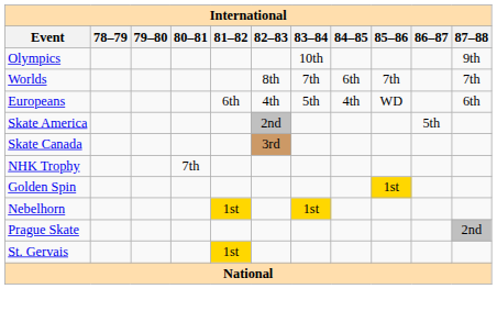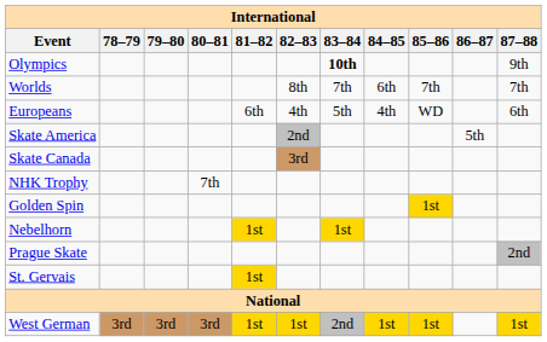 <table class="wikitable" style="text-align:center">
 <tr>
 <th style="background-color: #ffdead; " colspan=11 align=center>International</th>
 </tr>
 <tr>
 <th>Event</th>
 <th>78–79</th>
 <th>79–80</th>
 <th>80–81</th>
 <th>81–82</th>
 <th>82–83</th>
 <th>83–84</th>
 <th>84–85</th>
 <th>85–86</th>
 <th>86–87</th>
 <th>87–88</th>
 </tr>
 <tr>
 <td align=left><a href='#'>Olympics</a></td>
 <td></td>
 <td></td>
 <td></td>
 <td></td>
 <td></td>
-<td>10th</td>
+<td><strong>10th</strong></td>
 <td></td>
 <td></td>
 <td></td>
 <td>9th</td>
 </tr>
 <tr>
 <td align=left><a href='#'>Worlds</a></td>
 <td></td>
 <td></td>
 <td></td>
 <td></td>
 <td>8th</td>
 <td>7th</td>
 <td>6th</td>
 <td>7th</td>
 <td></td>
 <td>7th</td>
 </tr>
 <tr>
 <td align=left><a href='#'>Europeans</a></td>
 <td></td>
 <td></td>
 <td></td>
 <td>6th</td>
 <td>4th</td>
 <td>5th</td>
 <td>4th</td>
 <td>WD</td>
 <td></td>
 <td>6th</td>
 </tr>
 <tr>
 <td align=left><a href='#'>Skate America</a></td>
 <td></td>
 <td></td>
 <td></td>
 <td></td>
 <td bgcolor=silver>2nd</td>
 <td></td>
 <td></td>
 <td></td>
 <td align=center>5th</td>
 <td></td>
 </tr>
 <tr>
 <td align=left><a href='#'>Skate Canada</a></td>
 <td></td>
 <td></td>
 <td></td>
 <td></td>
 <td bgcolor=cc9966>3rd</td>
 <td></td>
 <td></td>
 <td></td>
 <td></td>
 <td></td>
 </tr>
 <tr>
 <td align=left><a href='#'>NHK Trophy</a></td>
 <td></td>
 <td></td>
 <td>7th</td>
 <td></td>
 <td></td>
 <td></td>
 <td></td>
 <td></td>
 <td></td>
 <td></td>
 </tr>
 <tr>
 <td align=left><a href='#'>Golden Spin</a></td>
 <td></td>
 <td></td>
 <td></td>
 <td></td>
 <td></td>
 <td></td>
 <td></td>
 <td bgcolor=gold>1st</td>
 <td></td>
 <td></td>
 </tr>
 <tr>
 <td align=left><a href='#'>Nebelhorn</a></td>
 <td></td>
 <td></td>
 <td></td>
 <td bgcolor=gold>1st</td>
 <td></td>
 <td bgcolor=gold>1st</td>
 <td></td>
 <td></td>
 <td></td>
 <td></td>
 </tr>
 <tr>
 <td align=left><a href='#'>Prague Skate</a></td>
 <td></td>
 <td></td>
 <td></td>
 <td></td>
 <td></td>
 <td></td>
 <td></td>
 <td></td>
 <td></td>
 <td bgcolor=silver>2nd</td>
 </tr>
 <tr>
 <td align=left><a href='#'>St. Gervais</a></td>
 <td></td>
 <td></td>
 <td></td>
 <td bgcolor=gold>1st</td>
 <td></td>
 <td></td>
 <td></td>
 <td></td>
 <td></td>
 <td></td>
 </tr>
 <tr>
 <th style="background-color: #ffdead; " colspan=11 align=center>National</th>
 </tr>
+<tr>
+<td align=left><a href='#'>West German</a></td>
+<td bgcolor=cc9966>3rd</td>
+<td bgcolor=cc9966>3rd</td>
+<td bgcolor=cc9966>3rd</td>
+<td bgcolor=gold>1st</td>
+<td bgcolor=gold>1st</td>
+<td bgcolor=silver>2nd</td>
+<td bgcolor=gold>1st</td>
+<td bgcolor=gold>1st</td>
+<td></td>
+<td bgcolor=gold>1st</td>
+</tr>
 </table>
